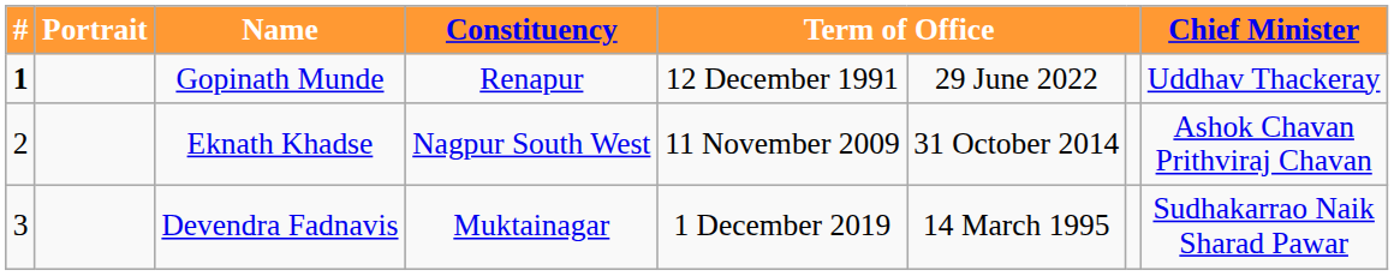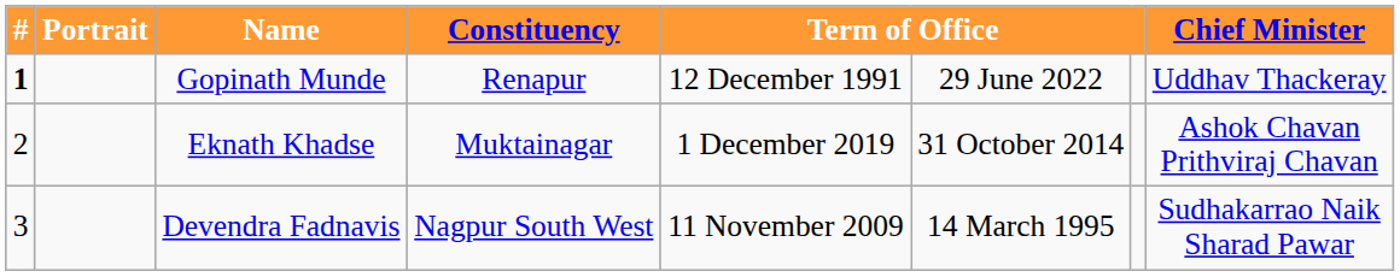 <table class="wikitable">
 <tr>
 <th style="background-color:#FF9933; color:white">#</th>
 <th style="background-color:#FF9933; color:white">Portrait</th>
 <th style="background-color:#FF9933; color:white">Name</th>
 <th style="background-color:#FF9933; color:white"><a href='#'>Constituency</a></th>
 <th colspan="3" style="background-color:#FF9933; color:white">Term of Office</th>
 <th style="background-color:#FF9933; color:white"><a href='#'>Chief Minister</a></th>
 </tr>
 <tr style="text-align:center;">
 <td><strong>1</strong></td>
 <td></td>
 <td><a href='#'>Gopinath Munde</a></td>
 <td><a href='#'>Renapur</a></td>
 <td>12 December 1991</td>
 <td>29 June 2022</td>
 <td></td>
 <td><a href='#'>Uddhav Thackeray</a></td>
 </tr>
 <tr style="text-align:center;">
 <td>2</td>
 <td></td>
 <td><a href='#'>Eknath Khadse</a></td>
-<td><a href='#'>Nagpur South West</a></td>
-<td>11 November 2009</td>
+<td><a href='#'>Muktainagar</a></td>
+<td>1 December 2019</td>
 <td>31 October 2014</td>
 <td></td>
 <td><a href='#'>Ashok Chavan</a><br><a href='#'>Prithviraj Chavan</a></td>
 </tr>
 <tr style="text-align:center;">
 <td>3</td>
 <td></td>
 <td><a href='#'>Devendra Fadnavis</a></td>
-<td><a href='#'>Muktainagar</a></td>
-<td>1 December 2019</td>
+<td><a href='#'>Nagpur South West</a></td>
+<td>11 November 2009</td>
 <td>14 March 1995</td>
 <td></td>
 <td><a href='#'>Sudhakarrao Naik</a><br><a href='#'>Sharad Pawar</a></td>
 </tr>
 </table>
